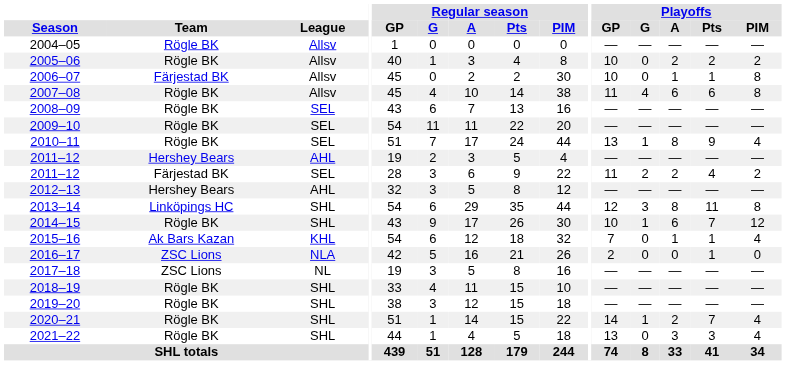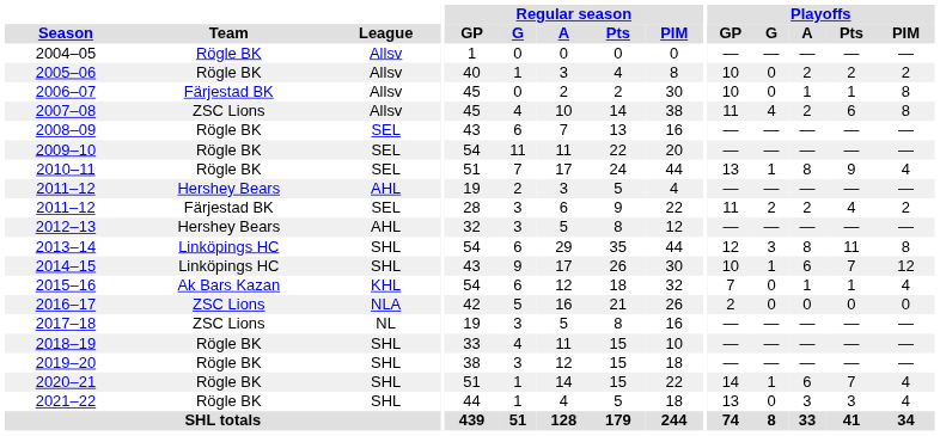 <table border="0" cellpadding="1" cellspacing="0" style="text-align:center; width:60em">
 <tr bgcolor="#e0e0e0">
 <th colspan="3" bgcolor="#ffffff"></th>
 <th rowspan="99" bgcolor="#ffffff"></th>
 <th colspan="5"><a href='#'>Regular season</a></th>
 <th rowspan="99" bgcolor="#ffffff"></th>
 <th colspan="5"><a href='#'>Playoffs</a></th>
 </tr>
 <tr bgcolor="#e0e0e0">
 <th><a href='#'>Season</a></th>
 <th>Team</th>
 <th>League</th>
 <th>GP</th>
 <th><a href='#'>G</a></th>
 <th><a href='#'>A</a></th>
 <th><a href='#'>Pts</a></th>
 <th><a href='#'>PIM</a></th>
 <th>GP</th>
 <th>G</th>
 <th>A</th>
 <th>Pts</th>
 <th>PIM</th>
 </tr>
 <tr>
 <td>2004–05</td>
 <td><a href='#'>Rögle BK</a></td>
 <td><a href='#'>Allsv</a></td>
 <td>1</td>
 <td>0</td>
 <td>0</td>
 <td>0</td>
 <td>0</td>
 <td>—</td>
 <td>—</td>
 <td>—</td>
 <td>—</td>
 <td>—</td>
 </tr>
 <tr style="background:#f0f0f0;">
 <td><a href='#'>2005–06</a></td>
 <td>Rögle BK</td>
 <td>Allsv</td>
 <td>40</td>
 <td>1</td>
 <td>3</td>
 <td>4</td>
 <td>8</td>
 <td>10</td>
 <td>0</td>
 <td>2</td>
 <td>2</td>
 <td>2</td>
 </tr>
 <tr>
 <td><a href='#'>2006–07</a></td>
 <td><a href='#'>Färjestad BK</a></td>
 <td>Allsv</td>
 <td>45</td>
 <td>0</td>
 <td>2</td>
 <td>2</td>
 <td>30</td>
 <td>10</td>
 <td>0</td>
 <td>1</td>
 <td>1</td>
 <td>8</td>
 </tr>
 <tr style="background:#f0f0f0;">
 <td><a href='#'>2007–08</a></td>
-<td>Rögle BK</td>
+<td>ZSC Lions</td>
 <td>Allsv</td>
 <td>45</td>
 <td>4</td>
 <td>10</td>
 <td>14</td>
 <td>38</td>
 <td>11</td>
 <td>4</td>
-<td>6</td>
+<td>2</td>
 <td>6</td>
 <td>8</td>
 </tr>
 <tr>
 <td><a href='#'>2008–09</a></td>
 <td>Rögle BK</td>
 <td><a href='#'>SEL</a></td>
 <td>43</td>
 <td>6</td>
 <td>7</td>
 <td>13</td>
 <td>16</td>
 <td>—</td>
 <td>—</td>
 <td>—</td>
 <td>—</td>
 <td>—</td>
 </tr>
 <tr style="background:#f0f0f0;">
 <td><a href='#'>2009–10</a></td>
 <td>Rögle BK</td>
 <td>SEL</td>
 <td>54</td>
 <td>11</td>
 <td>11</td>
 <td>22</td>
 <td>20</td>
 <td>—</td>
 <td>—</td>
 <td>—</td>
 <td>—</td>
 <td>—</td>
 </tr>
 <tr>
 <td><a href='#'>2010–11</a></td>
 <td>Rögle BK</td>
 <td>SEL</td>
 <td>51</td>
 <td>7</td>
 <td>17</td>
 <td>24</td>
 <td>44</td>
 <td>13</td>
 <td>1</td>
 <td>8</td>
 <td>9</td>
 <td>4</td>
 </tr>
 <tr style="background:#f0f0f0;">
 <td><a href='#'>2011–12</a></td>
 <td><a href='#'>Hershey Bears</a></td>
 <td><a href='#'>AHL</a></td>
 <td>19</td>
 <td>2</td>
 <td>3</td>
 <td>5</td>
 <td>4</td>
 <td>—</td>
 <td>—</td>
 <td>—</td>
 <td>—</td>
 <td>—</td>
 </tr>
 <tr>
 <td><a href='#'>2011–12</a></td>
 <td>Färjestad BK</td>
 <td>SEL</td>
 <td>28</td>
 <td>3</td>
 <td>6</td>
 <td>9</td>
 <td>22</td>
 <td>11</td>
 <td>2</td>
 <td>2</td>
 <td>4</td>
 <td>2</td>
 </tr>
 <tr style="background:#f0f0f0;">
 <td><a href='#'>2012–13</a></td>
 <td>Hershey Bears</td>
 <td>AHL</td>
 <td>32</td>
 <td>3</td>
 <td>5</td>
 <td>8</td>
 <td>12</td>
 <td>—</td>
 <td>—</td>
 <td>—</td>
 <td>—</td>
 <td>—</td>
 </tr>
 <tr>
 <td><a href='#'>2013–14</a></td>
 <td><a href='#'>Linköpings HC</a></td>
 <td>SHL</td>
 <td>54</td>
 <td>6</td>
 <td>29</td>
 <td>35</td>
 <td>44</td>
 <td>12</td>
 <td>3</td>
 <td>8</td>
 <td>11</td>
 <td>8</td>
 </tr>
 <tr style="background:#f0f0f0;">
 <td><a href='#'>2014–15</a></td>
-<td>Rögle BK</td>
+<td>Linköpings HC</td>
 <td>SHL</td>
 <td>43</td>
 <td>9</td>
 <td>17</td>
 <td>26</td>
 <td>30</td>
 <td>10</td>
 <td>1</td>
 <td>6</td>
 <td>7</td>
 <td>12</td>
 </tr>
 <tr>
 <td><a href='#'>2015–16</a></td>
 <td><a href='#'>Ak Bars Kazan</a></td>
 <td><a href='#'>KHL</a></td>
 <td>54</td>
 <td>6</td>
 <td>12</td>
 <td>18</td>
 <td>32</td>
 <td>7</td>
 <td>0</td>
 <td>1</td>
 <td>1</td>
 <td>4</td>
 </tr>
 <tr style="background:#f0f0f0;">
 <td><a href='#'>2016–17</a></td>
 <td><a href='#'>ZSC Lions</a></td>
 <td><a href='#'>NLA</a></td>
 <td>42</td>
 <td>5</td>
 <td>16</td>
 <td>21</td>
 <td>26</td>
 <td>2</td>
 <td>0</td>
 <td>0</td>
-<td>1</td>
+<td>0</td>
 <td>0</td>
 </tr>
 <tr>
 <td><a href='#'>2017–18</a></td>
 <td>ZSC Lions</td>
 <td>NL</td>
 <td>19</td>
 <td>3</td>
 <td>5</td>
 <td>8</td>
 <td>16</td>
 <td>—</td>
 <td>—</td>
 <td>—</td>
 <td>—</td>
 <td>—</td>
 </tr>
 <tr style="background:#f0f0f0;">
 <td><a href='#'>2018–19</a></td>
 <td>Rögle BK</td>
 <td>SHL</td>
 <td>33</td>
 <td>4</td>
 <td>11</td>
 <td>15</td>
 <td>10</td>
 <td>—</td>
 <td>—</td>
 <td>—</td>
 <td>—</td>
 <td>—</td>
 </tr>
 <tr>
 <td><a href='#'>2019–20</a></td>
 <td>Rögle BK</td>
 <td>SHL</td>
 <td>38</td>
 <td>3</td>
 <td>12</td>
 <td>15</td>
 <td>18</td>
 <td>—</td>
 <td>—</td>
 <td>—</td>
 <td>—</td>
 <td>—</td>
 </tr>
 <tr style="background:#f0f0f0;">
 <td><a href='#'>2020–21</a></td>
 <td>Rögle BK</td>
 <td>SHL</td>
 <td>51</td>
 <td>1</td>
 <td>14</td>
 <td>15</td>
 <td>22</td>
 <td>14</td>
 <td>1</td>
-<td>2</td>
+<td>6</td>
 <td>7</td>
 <td>4</td>
 </tr>
 <tr>
 <td><a href='#'>2021–22</a></td>
 <td>Rögle BK</td>
 <td>SHL</td>
 <td>44</td>
 <td>1</td>
 <td>4</td>
 <td>5</td>
 <td>18</td>
 <td>13</td>
 <td>0</td>
 <td>3</td>
 <td>3</td>
 <td>4</td>
 </tr>
 <tr bgcolor="#e0e0e0">
 <th colspan="3">SHL totals</th>
 <th>439</th>
 <th>51</th>
 <th>128</th>
 <th>179</th>
 <th>244</th>
 <th>74</th>
 <th>8</th>
 <th>33</th>
 <th>41</th>
 <th>34</th>
 </tr>
 </table>
